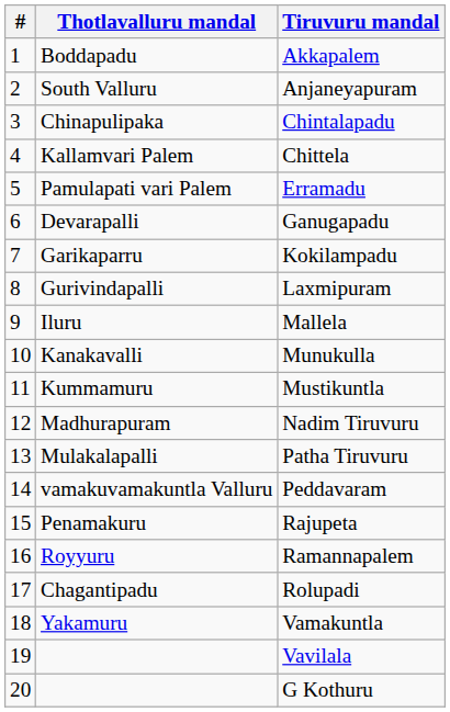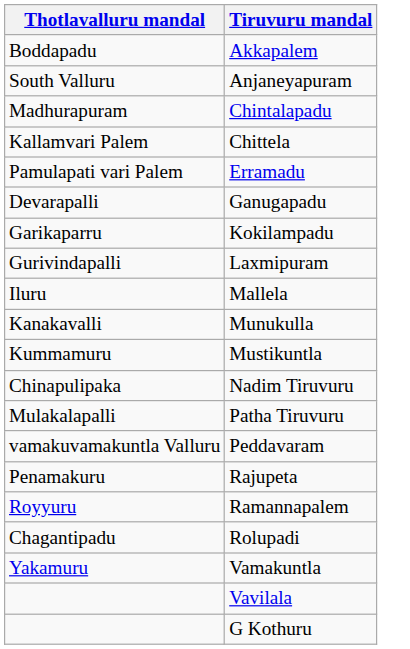 <table class="wikitable">
 <tr>
-<th>#</th>
 <th><a href='#'>Thotlavalluru mandal</a></th>
 <th><a href='#'>Tiruvuru mandal</a></th>
 </tr>
 <tr>
-<td>1</td>
 <td>Boddapadu</td>
 <td><a href='#'>Akkapalem</a></td>
 </tr>
 <tr>
-<td>2</td>
 <td>South Valluru</td>
 <td>Anjaneyapuram</td>
 </tr>
 <tr>
-<td>3</td>
-<td>Chinapulipaka</td>
+<td>Madhurapuram</td>
 <td><a href='#'>Chintalapadu</a></td>
 </tr>
 <tr>
-<td>4</td>
 <td>Kallamvari Palem</td>
 <td>Chittela</td>
 </tr>
 <tr>
-<td>5</td>
 <td>Pamulapati vari Palem</td>
 <td><a href='#'>Erramadu</a></td>
 </tr>
 <tr>
-<td>6</td>
 <td>Devarapalli</td>
 <td>Ganugapadu</td>
 </tr>
 <tr>
-<td>7</td>
 <td>Garikaparru</td>
 <td>Kokilampadu</td>
 </tr>
 <tr>
-<td>8</td>
 <td>Gurivindapalli</td>
 <td>Laxmipuram</td>
 </tr>
 <tr>
-<td>9</td>
 <td>Iluru</td>
 <td>Mallela</td>
 </tr>
 <tr>
-<td>10</td>
 <td>Kanakavalli</td>
 <td>Munukulla</td>
 </tr>
 <tr>
-<td>11</td>
 <td>Kummamuru</td>
 <td>Mustikuntla</td>
 </tr>
 <tr>
-<td>12</td>
-<td>Madhurapuram</td>
+<td>Chinapulipaka</td>
 <td>Nadim Tiruvuru</td>
 </tr>
 <tr>
-<td>13</td>
 <td>Mulakalapalli</td>
 <td>Patha Tiruvuru</td>
 </tr>
 <tr>
-<td>14</td>
 <td>vamakuvamakuntla Valluru</td>
 <td>Peddavaram</td>
 </tr>
 <tr>
-<td>15</td>
 <td>Penamakuru</td>
 <td>Rajupeta</td>
 </tr>
 <tr>
-<td>16</td>
 <td><a href='#'>Royyuru</a></td>
 <td>Ramannapalem</td>
 </tr>
 <tr>
-<td>17</td>
 <td>Chagantipadu</td>
 <td>Rolupadi</td>
 </tr>
 <tr>
-<td>18</td>
 <td><a href='#'>Yakamuru</a></td>
 <td>Vamakuntla</td>
 </tr>
 <tr>
-<td>19</td>
 <td></td>
 <td><a href='#'>Vavilala</a></td>
 </tr>
 <tr>
-<td>20</td>
 <td></td>
 <td>G Kothuru</td>
 </tr>
 </table>
